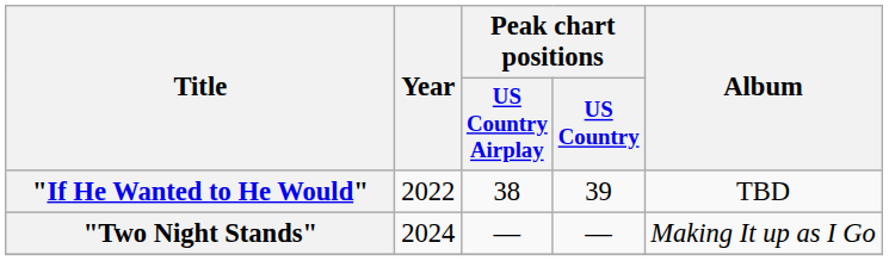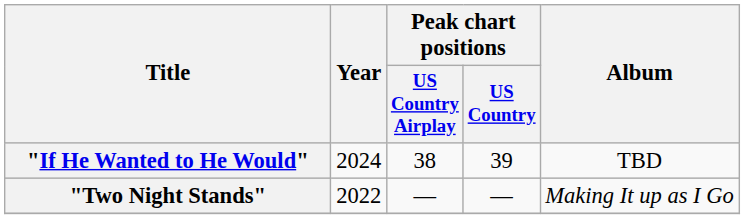 <table class="wikitable plainrowheaders" style="text-align:center;">
 <tr>
 <th rowspan="2" style="width:14em;">Title</th>
 <th rowspan="2">Year</th>
 <th colspan="2">Peak chart positions</th>
 <th rowspan="2">Album</th>
 </tr>
 <tr style="font-size:smaller;">
 <th width="45"><a href='#'>US Country Airplay</a></th>
 <th width="45"><a href='#'>US Country</a></th>
 </tr>
 <tr>
 <th scope="row">"<a href='#'>If He Wanted to He Would</a>"</th>
-<td>2022</td>
+<td>2024</td>
 <td>38</td>
 <td>39</td>
 <td>TBD</td>
 </tr>
 <tr>
 <th scope="row">"Two Night Stands"</th>
-<td>2024</td>
+<td>2022</td>
 <td>—</td>
 <td>—</td>
 <td><em>Making It up as I Go</em></td>
 </tr>
 <tr>
 </tr>
 </table>
